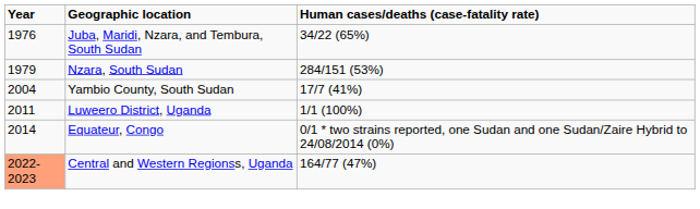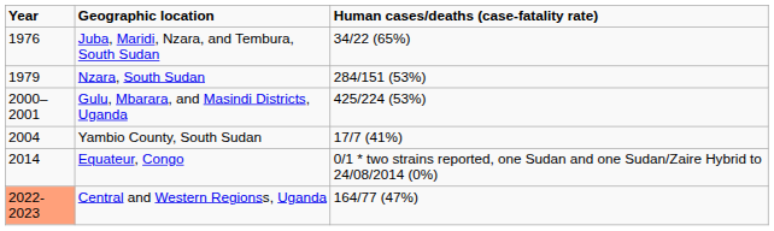 <table class="sortable wikitable">
 <tr>
 <td><strong>Year</strong></td>
 <td><strong>Geographic location</strong></td>
 <td><strong>Human cases/deaths (case-fatality rate)</strong></td>
 </tr>
 <tr valign="TOP">
 <td>1976</td>
 <td><a href='#'>Juba</a>, <a href='#'>Maridi</a>, Nzara, and Tembura, <a href='#'>South Sudan</a></td>
 <td>34/22 (65%)</td>
 </tr>
 <tr valign="TOP">
 <td>1979</td>
 <td><a href='#'>Nzara</a>, <a href='#'>South Sudan</a></td>
 <td>284/151 (53%)</td>
 </tr>
 <tr valign="TOP">
+<td>2000–2001</td>
+<td><a href='#'>Gulu</a>,  <a href='#'>Mbarara</a>, and <a href='#'>Masindi Districts</a>, <a href='#'>Uganda</a></td>
+<td>425/224 (53%)</td>
+</tr>
+<tr valign="TOP">
 <td>2004</td>
 <td>Yambio County, South Sudan</td>
 <td>17/7 (41%)</td>
-</tr>
-<tr valign="TOP">
-<td>2011</td>
-<td><a href='#'>Luweero District</a>, <a href='#'>Uganda</a></td>
-<td>1/1 (100%)</td>
 </tr>
 <tr valign="TOP">
 <td>2014</td>
 <td><a href='#'>Equateur</a>, <a href='#'>Congo</a></td>
 <td>0/1  * two strains reported, one Sudan and one Sudan/Zaire Hybrid to 24/08/2014 (0%)</td>
 </tr>
 <tr valign="TOP">
 <td style="background: lightsalmon;">2022-2023</td>
 <td><a href='#'>Central</a> and <a href='#'>Western Regions</a>s, <a href='#'>Uganda</a></td>
 <td>164/77 (47%)</td>
 </tr>
 </table>
